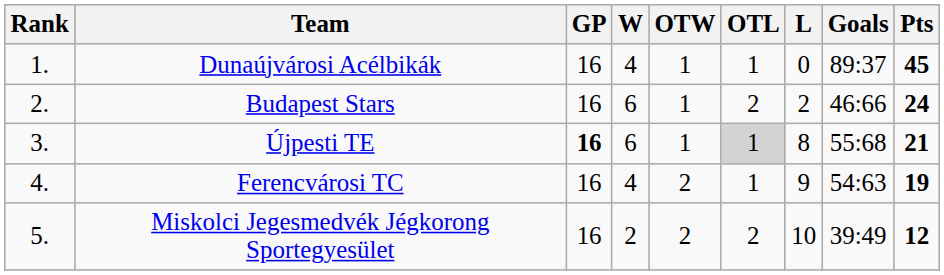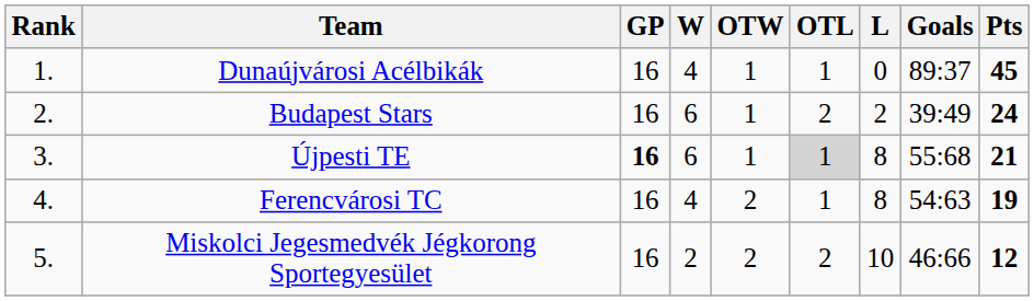 <table class="wikitable" style="width:600px;">
 <tr>
 <th>Rank</th>
 <th>Team</th>
 <th>GP</th>
 <th>W</th>
 <th>OTW</th>
 <th>OTL</th>
 <th>L</th>
 <th>Goals</th>
 <th>Pts</th>
 </tr>
 <tr align="center">
 <td>1.</td>
 <td><a href='#'>Dunaújvárosi Acélbikák</a></td>
 <td>16</td>
 <td>4</td>
 <td>1</td>
 <td>1</td>
 <td>0</td>
 <td>89:37</td>
 <td><strong>45</strong></td>
 </tr>
 <tr align="center">
 <td>2.</td>
 <td><a href='#'>Budapest Stars</a></td>
 <td>16</td>
 <td>6</td>
 <td>1</td>
 <td>2</td>
 <td>2</td>
-<td>46:66</td>
+<td>39:49</td>
 <td><strong>24</strong></td>
 </tr>
 <tr align="center">
 <td>3.</td>
 <td><a href='#'>Újpesti TE</a></td>
 <td><strong>16</strong></td>
 <td>6</td>
 <td>1</td>
 <td style="background: lightgrey;">1</td>
 <td>8</td>
 <td>55:68</td>
 <td><strong>21</strong></td>
 </tr>
 <tr align="center">
 <td>4.</td>
 <td><a href='#'>Ferencvárosi TC</a></td>
 <td>16</td>
 <td>4</td>
 <td>2</td>
 <td>1</td>
-<td>9</td>
+<td>8</td>
 <td>54:63</td>
 <td><strong>19</strong></td>
 </tr>
 <tr align="center">
 <td>5.</td>
 <td><a href='#'>Miskolci Jegesmedvék Jégkorong Sportegyesület</a></td>
 <td>16</td>
 <td>2</td>
 <td>2</td>
 <td>2</td>
 <td>10</td>
-<td>39:49</td>
+<td>46:66</td>
 <td><strong>12</strong></td>
 </tr>
 </table>
